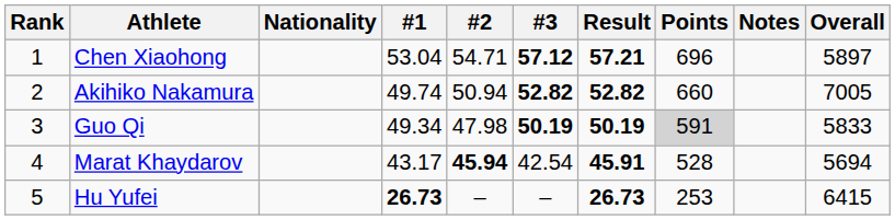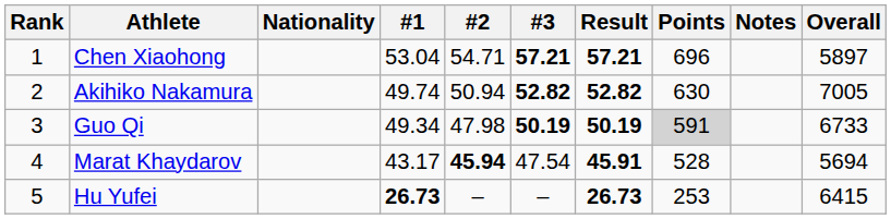 <table class="wikitable sortable" style="text-align:center">
 <tr>
 <th>Rank</th>
 <th>Athlete</th>
 <th>Nationality</th>
 <th>#1</th>
 <th>#2</th>
 <th>#3</th>
 <th>Result</th>
 <th>Points</th>
 <th>Notes</th>
 <th>Overall</th>
 </tr>
 <tr>
 <td>1</td>
 <td align=left><a href='#'>Chen Xiaohong</a></td>
 <td align=left></td>
 <td>53.04</td>
 <td>54.71</td>
-<td><strong>57.12</strong></td>
+<td><strong>57.21</strong></td>
 <td><strong>57.21</strong></td>
 <td>696</td>
 <td></td>
 <td>5897</td>
 </tr>
 <tr>
 <td>2</td>
 <td align=left><a href='#'>Akihiko Nakamura</a></td>
 <td align=left></td>
 <td>49.74</td>
 <td>50.94</td>
 <td><strong>52.82</strong></td>
 <td><strong>52.82</strong></td>
-<td>660</td>
+<td>630</td>
 <td></td>
 <td>7005</td>
 </tr>
 <tr>
 <td>3</td>
 <td align=left><a href='#'>Guo Qi</a></td>
 <td align=left></td>
 <td>49.34</td>
 <td>47.98</td>
 <td><strong>50.19</strong></td>
 <td><strong>50.19</strong></td>
 <td style="background: lightgrey;">591</td>
 <td></td>
-<td>5833</td>
+<td>6733</td>
 </tr>
 <tr>
 <td>4</td>
 <td align=left><a href='#'>Marat Khaydarov</a></td>
 <td align=left></td>
 <td>43.17</td>
 <td><strong>45.94</strong></td>
-<td>42.54</td>
+<td>47.54</td>
 <td><strong>45.91</strong></td>
 <td>528</td>
 <td></td>
 <td>5694</td>
 </tr>
 <tr>
 <td>5</td>
 <td align=left><a href='#'>Hu Yufei</a></td>
 <td align=left></td>
 <td><strong>26.73</strong></td>
 <td>–</td>
 <td>–</td>
 <td><strong>26.73</strong></td>
 <td>253</td>
 <td></td>
 <td>6415</td>
 </tr>
 </table>
